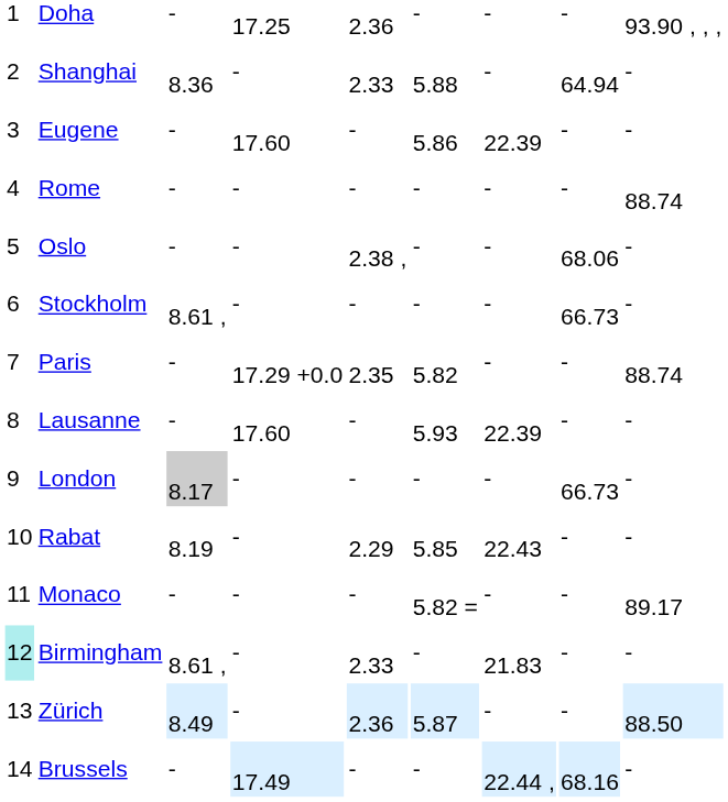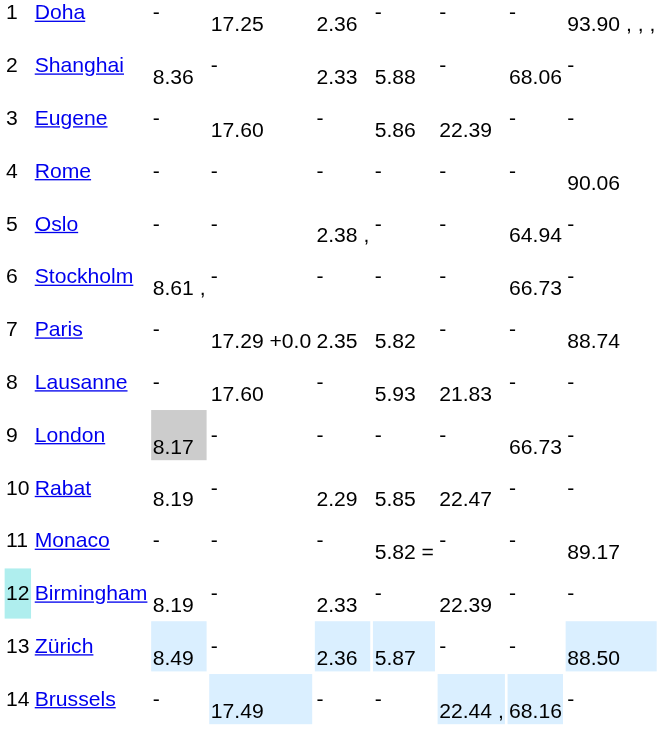 <table>
 <tr>
 <td>1</td>
 <td align=left><a href='#'>Doha</a></td>
 <td>-</td>
 <td><br> 17.25</td>
 <td><br> 2.36 </td>
 <td>-</td>
 <td>-</td>
 <td>-</td>
 <td><br> 93.90 , , , </td>
 </tr>
 <tr>
 <td>2</td>
 <td align=left><a href='#'>Shanghai</a></td>
 <td><br> 8.36</td>
 <td>-</td>
 <td><br> 2.33</td>
 <td><br> 5.88 </td>
 <td>-</td>
-<td><br> 64.94 </td>
+<td><br> 68.06</td>
 <td>-</td>
 </tr>
 <tr>
 <td>3</td>
 <td align=left><a href='#'>Eugene</a></td>
 <td>-</td>
 <td><br> 17.60 </td>
 <td>-</td>
 <td><br> 5.86</td>
 <td><br> 22.39 </td>
 <td>-</td>
 <td>-</td>
 </tr>
 <tr>
 <td>4</td>
 <td align=left><a href='#'>Rome</a></td>
 <td>-</td>
 <td>-</td>
 <td>-</td>
 <td>-</td>
 <td>-</td>
 <td>-</td>
-<td><br> 88.74</td>
+<td><br> 90.06</td>
 </tr>
 <tr>
 <td>5</td>
 <td align=left><a href='#'>Oslo</a></td>
 <td>-</td>
 <td>-</td>
 <td><br> 2.38 , </td>
 <td>-</td>
 <td>-</td>
-<td><br> 68.06</td>
+<td><br> 64.94 </td>
 <td>-</td>
 </tr>
 <tr>
 <td>6</td>
 <td align=left><a href='#'>Stockholm</a></td>
 <td><br> 8.61 , </td>
 <td>-</td>
 <td>-</td>
 <td>-</td>
 <td>-</td>
 <td><br> 66.73</td>
 <td>-</td>
 </tr>
 <tr>
 <td>7</td>
 <td align=left><a href='#'>Paris</a></td>
 <td>-</td>
 <td><br> 17.29 +0.0</td>
 <td><br> 2.35</td>
 <td><br> 5.82</td>
 <td>-</td>
 <td>-</td>
 <td><br> 88.74</td>
 </tr>
 <tr>
 <td>8</td>
 <td align=left><a href='#'>Lausanne</a></td>
 <td>-</td>
 <td><br> 17.60 </td>
 <td>-</td>
 <td><br> 5.93 </td>
-<td><br> 22.39 </td>
+<td><br> 21.83</td>
 <td>-</td>
 <td>-</td>
 </tr>
 <tr>
 <td>9</td>
 <td align=left><a href='#'>London</a></td>
 <td style="background:#ccc;"><br> 8.17</td>
 <td>-</td>
 <td>-</td>
 <td>-</td>
 <td>-</td>
 <td><br> 66.73</td>
 <td>-</td>
 </tr>
 <tr>
 <td>10</td>
 <td align=left><a href='#'>Rabat</a></td>
 <td><br> 8.19</td>
 <td>-</td>
 <td><br> 2.29</td>
 <td><br> 5.85</td>
-<td><br> 22.43 </td>
+<td><br> 22.47 </td>
 <td>-</td>
 <td>-</td>
 </tr>
 <tr>
 <td>11</td>
 <td align=left><a href='#'>Monaco</a></td>
 <td>-</td>
 <td>-</td>
 <td>-</td>
 <td><br> 5.82 =</td>
 <td>-</td>
 <td>-</td>
 <td><br> 89.17</td>
 </tr>
 <tr>
 <td style="background: paleturquoise;">12</td>
 <td align=left><a href='#'>Birmingham</a></td>
-<td><br> 8.61 , </td>
+<td><br> 8.19</td>
 <td>-</td>
 <td><br> 2.33</td>
 <td>-</td>
-<td><br> 21.83</td>
+<td><br> 22.39 </td>
 <td>-</td>
 <td>-</td>
 </tr>
 <tr>
 <td>13</td>
 <td align=left><a href='#'>Zürich</a></td>
 <td style="background:#daefff;"><br> 8.49</td>
 <td>-</td>
 <td style="background:#daefff;"><br> 2.36</td>
 <td style="background:#daefff;"><br> 5.87</td>
 <td>-</td>
 <td>-</td>
 <td style="background:#daefff;"><br> 88.50</td>
 </tr>
 <tr>
 <td>14</td>
 <td align=left><a href='#'>Brussels</a></td>
 <td>-</td>
 <td style="background:#daefff;"><br> 17.49</td>
 <td>-</td>
 <td>-</td>
 <td style="background:#daefff;"><br> 22.44 , </td>
 <td style="background:#daefff;"> <br> 68.16</td>
 <td>-</td>
 </tr>
 </table>
